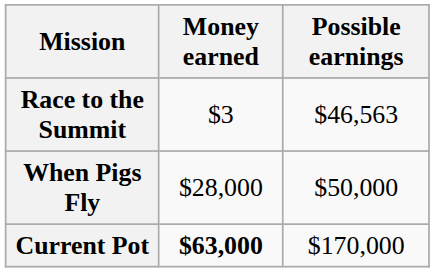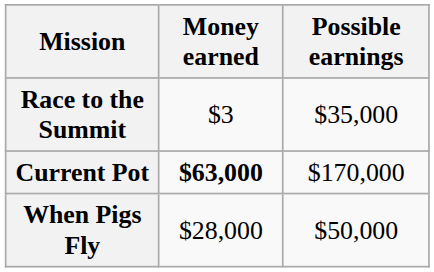 <table class="wikitable plainrowheaders floatright" style="font-size: 95%; margin: 10px; text-align: center;" align="right" width="40%">
 <tr>
 <th scope="col">Mission</th>
 <th scope="col">Money earned</th>
 <th scope="col">Possible earnings</th>
 </tr>
 <tr>
 <th scope="row">Race to the Summit</th>
 <td>$3</td>
-<td>$46,563</td>
+<td>$35,000</td>
+</tr>
+<tr>
+<th scope="row"><strong><span>Current Pot</span></strong></th>
+<td><strong><span>$63,000</span></strong></td>
+<td>$170,000</td>
 </tr>
 <tr>
 <th scope="row">When Pigs Fly</th>
 <td>$28,000</td>
 <td>$50,000</td>
 </tr>
-<tr>
-<th scope="row"><strong><span>Current Pot</span></strong></th>
-<td><strong><span>$63,000</span></strong></td>
-<td>$170,000</td>
-</tr>
 </table>
